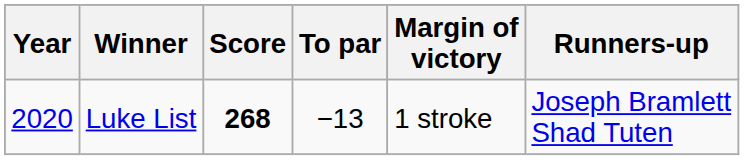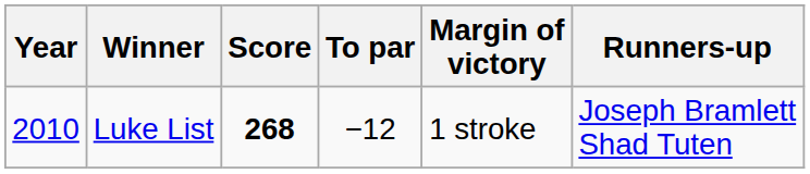 <table class=wikitable style=font-size:95%>
 <tr>
 <th>Year</th>
 <th>Winner</th>
 <th>Score</th>
 <th>To par</th>
 <th>Margin of<br>victory</th>
 <th>Runners-up</th>
 </tr>
 <tr>
-<td><a href='#'>2020</a></td>
+<td><a href='#'>2010</a></td>
 <td> <a href='#'>Luke List</a></td>
 <td align=center><strong>268</strong></td>
-<td align=center>−13</td>
+<td align=center>−12</td>
 <td>1 stroke</td>
 <td> <a href='#'>Joseph Bramlett</a><br> <a href='#'>Shad Tuten</a></td>
 </tr>
 </table>
